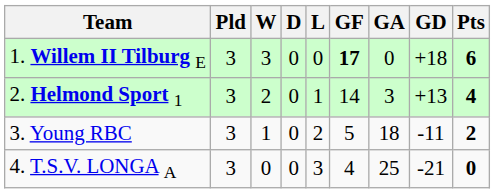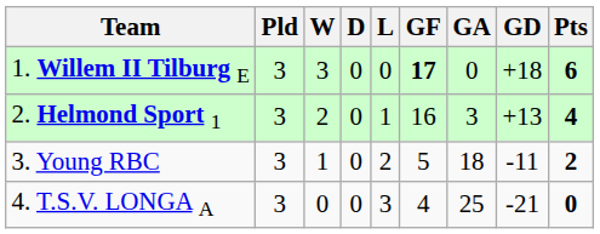 <table class="wikitable" style="text-align:center; float:left; margin-right:1em">
 <tr>
 <th>Team</th>
 <th>Pld</th>
 <th>W</th>
 <th>D</th>
 <th>L</th>
 <th>GF</th>
 <th>GA</th>
 <th>GD</th>
 <th>Pts</th>
 </tr>
 <tr bgcolor=ccffcc>
 <td align=left>1. <strong><a href='#'>Willem II Tilburg</a></strong> <sub>E</sub></td>
 <td>3</td>
 <td>3</td>
 <td>0</td>
 <td>0</td>
 <td><strong>17</strong></td>
 <td>0</td>
 <td>+18</td>
 <td><strong>6</strong></td>
 </tr>
 <tr bgcolor=ccffcc>
 <td align=left>2. <strong><a href='#'>Helmond Sport</a></strong> <sub>1</sub></td>
 <td>3</td>
 <td>2</td>
 <td>0</td>
 <td>1</td>
-<td>14</td>
+<td>16</td>
 <td>3</td>
 <td>+13</td>
 <td><strong>4</strong></td>
 </tr>
 <tr>
 <td align=left>3. <a href='#'>Young RBC</a></td>
 <td>3</td>
 <td>1</td>
 <td>0</td>
 <td>2</td>
 <td>5</td>
 <td>18</td>
 <td>-11</td>
 <td><strong>2</strong></td>
 </tr>
 <tr>
 <td align=left>4. <a href='#'>T.S.V. LONGA</a> <sub>A</sub></td>
 <td>3</td>
 <td>0</td>
 <td>0</td>
 <td>3</td>
 <td>4</td>
 <td>25</td>
 <td>-21</td>
 <td><strong>0</strong></td>
 </tr>
 </table>
